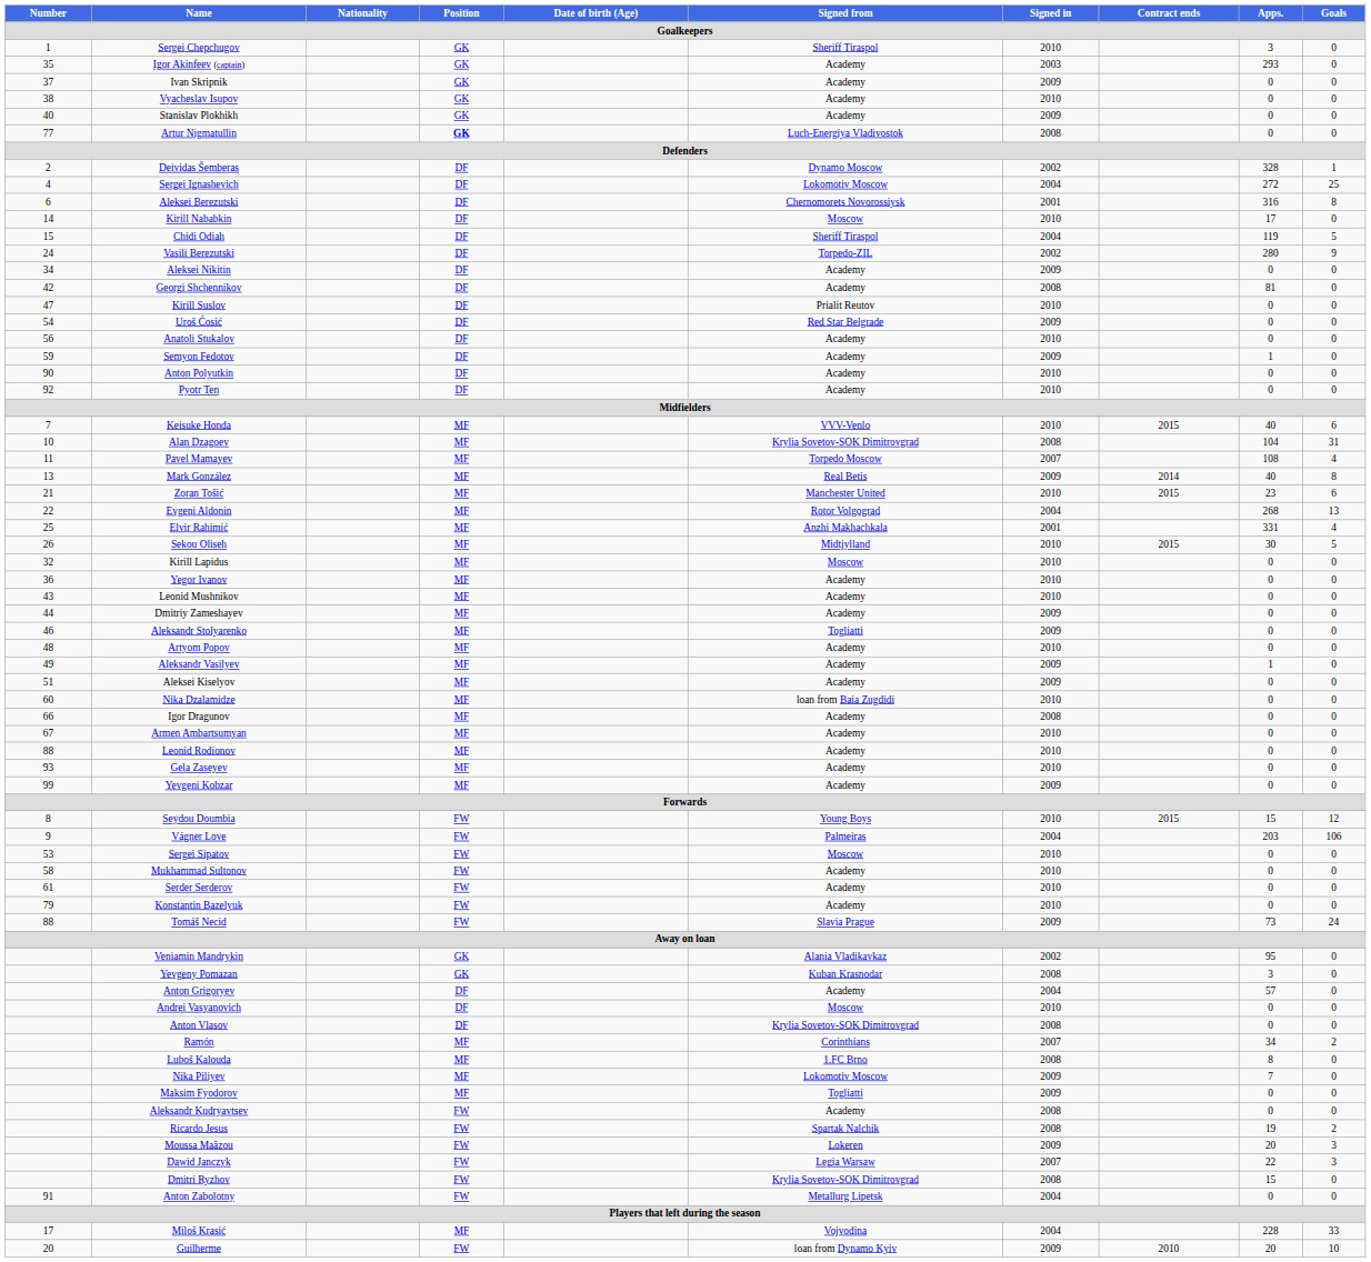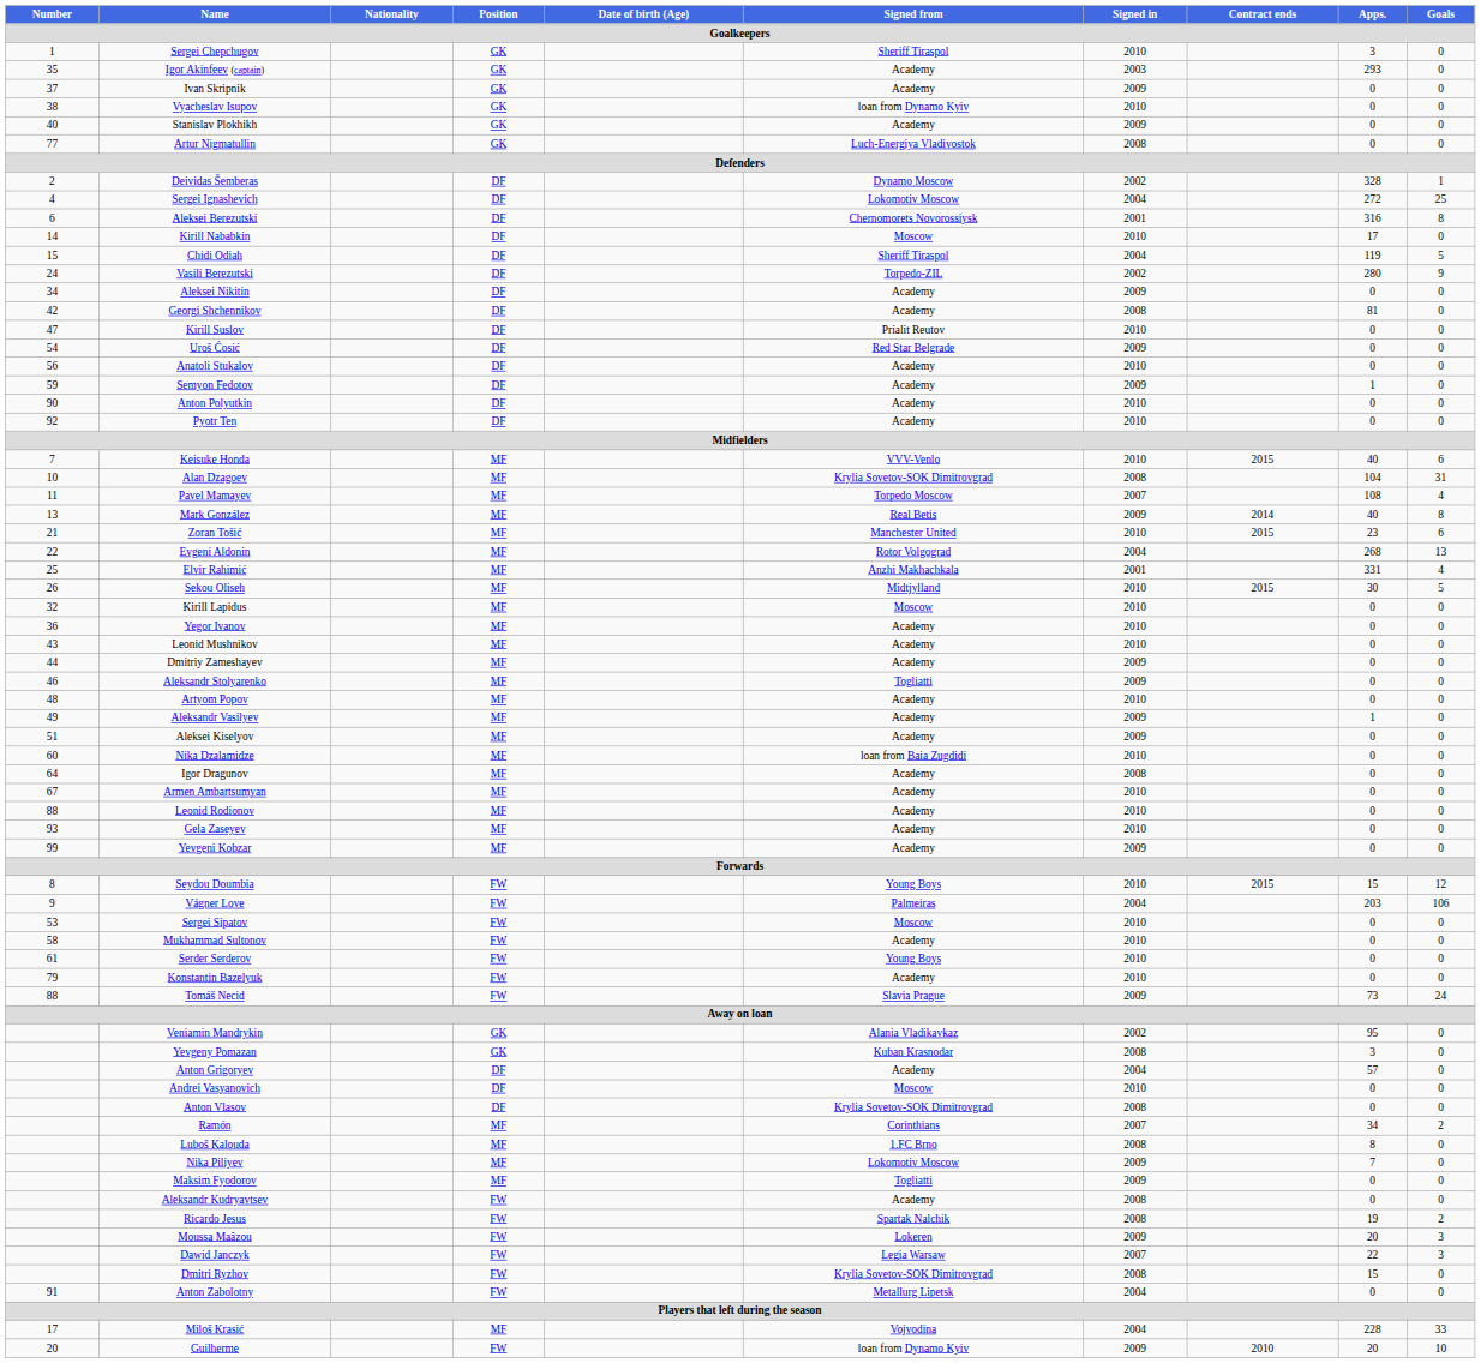 <table class="wikitable" style="text-align:center; font-size:90%; width:95%;">
 <tr>
 <th style="background:#4169E1; color:white; text-align:center;">Number</th>
 <th style="background:#4169E1; color:white; text-align:center;">Name</th>
 <th style="background:#4169E1; color:white; text-align:center;">Nationality</th>
 <th style="background:#4169E1; color:white; text-align:center;">Position</th>
 <th style="background:#4169E1; color:white; text-align:center;">Date of birth (Age)</th>
 <th style="background:#4169E1; color:white; text-align:center;">Signed from</th>
 <th style="background:#4169E1; color:white; text-align:center;">Signed in</th>
 <th style="background:#4169E1; color:white; text-align:center;">Contract ends</th>
 <th style="background:#4169E1; color:white; text-align:center;">Apps.</th>
 <th style="background:#4169E1; color:white; text-align:center;">Goals</th>
 </tr>
 <tr>
 <th colspan="11" style="background:#dcdcdc; text-align:center;">Goalkeepers</th>
 </tr>
 <tr>
 <td>1</td>
 <td><a href='#'>Sergei Chepchugov</a></td>
 <td></td>
 <td><a href='#'>GK</a></td>
 <td></td>
 <td><a href='#'>Sheriff Tiraspol</a></td>
 <td>2010</td>
 <td></td>
 <td>3</td>
 <td>0</td>
 </tr>
 <tr>
 <td>35</td>
 <td><a href='#'>Igor Akinfeev</a> <small>(<a href='#'>captain</a>)</small></td>
 <td></td>
 <td><a href='#'>GK</a></td>
 <td></td>
 <td>Academy</td>
 <td>2003</td>
 <td></td>
 <td>293</td>
 <td>0</td>
 </tr>
 <tr>
 <td>37</td>
 <td>Ivan Skripnik</td>
 <td></td>
 <td><a href='#'>GK</a></td>
 <td></td>
 <td>Academy</td>
 <td>2009</td>
 <td></td>
 <td>0</td>
 <td>0</td>
 </tr>
 <tr>
 <td>38</td>
 <td><a href='#'>Vyacheslav Isupov</a></td>
 <td></td>
 <td><a href='#'>GK</a></td>
 <td></td>
-<td>Academy</td>
+<td>loan from <a href='#'>Dynamo Kyiv</a></td>
 <td>2010</td>
 <td></td>
 <td>0</td>
 <td>0</td>
 </tr>
 <tr>
 <td>40</td>
 <td>Stanislav Plokhikh</td>
 <td></td>
 <td><a href='#'>GK</a></td>
 <td></td>
 <td>Academy</td>
 <td>2009</td>
 <td></td>
 <td>0</td>
 <td>0</td>
 </tr>
 <tr>
 <td>77</td>
 <td><a href='#'>Artur Nigmatullin</a></td>
 <td></td>
-<td><strong><a href='#'>GK</a></strong></td>
+<td><a href='#'>GK</a></td>
 <td></td>
 <td><a href='#'>Luch-Energiya Vladivostok</a></td>
 <td>2008</td>
 <td></td>
 <td>0</td>
 <td>0</td>
 </tr>
 <tr>
 <th colspan="11" style="background:#dcdcdc; text-align:center;">Defenders</th>
 </tr>
 <tr>
 <td>2</td>
 <td><a href='#'>Deividas Šemberas</a></td>
 <td></td>
 <td><a href='#'>DF</a></td>
 <td></td>
 <td><a href='#'>Dynamo Moscow</a></td>
 <td>2002</td>
 <td></td>
 <td>328</td>
 <td>1</td>
 </tr>
 <tr>
 <td>4</td>
 <td><a href='#'>Sergei Ignashevich</a></td>
 <td></td>
 <td><a href='#'>DF</a></td>
 <td></td>
 <td><a href='#'>Lokomotiv Moscow</a></td>
 <td>2004</td>
 <td></td>
 <td>272</td>
 <td>25</td>
 </tr>
 <tr>
 <td>6</td>
 <td><a href='#'>Aleksei Berezutski</a></td>
 <td></td>
 <td><a href='#'>DF</a></td>
 <td></td>
 <td><a href='#'>Chernomorets Novorossiysk</a></td>
 <td>2001</td>
 <td></td>
 <td>316</td>
 <td>8</td>
 </tr>
 <tr>
 <td>14</td>
 <td><a href='#'>Kirill Nababkin</a></td>
 <td></td>
 <td><a href='#'>DF</a></td>
 <td></td>
 <td><a href='#'>Moscow</a></td>
 <td>2010</td>
 <td></td>
 <td>17</td>
 <td>0</td>
 </tr>
 <tr>
 <td>15</td>
 <td><a href='#'>Chidi Odiah</a></td>
 <td></td>
 <td><a href='#'>DF</a></td>
 <td></td>
 <td><a href='#'>Sheriff Tiraspol</a></td>
 <td>2004</td>
 <td></td>
 <td>119</td>
 <td>5</td>
 </tr>
 <tr>
 <td>24</td>
 <td><a href='#'>Vasili Berezutski</a></td>
 <td></td>
 <td><a href='#'>DF</a></td>
 <td></td>
 <td><a href='#'>Torpedo-ZIL</a></td>
 <td>2002</td>
 <td></td>
 <td>280</td>
 <td>9</td>
 </tr>
 <tr>
 <td>34</td>
 <td><a href='#'>Aleksei Nikitin</a></td>
 <td></td>
 <td><a href='#'>DF</a></td>
 <td></td>
 <td>Academy</td>
 <td>2009</td>
 <td></td>
 <td>0</td>
 <td>0</td>
 </tr>
 <tr>
 <td>42</td>
 <td><a href='#'>Georgi Shchennikov</a></td>
 <td></td>
 <td><a href='#'>DF</a></td>
 <td></td>
 <td>Academy</td>
 <td>2008</td>
 <td></td>
 <td>81</td>
 <td>0</td>
 </tr>
 <tr>
 <td>47</td>
 <td><a href='#'>Kirill Suslov</a></td>
 <td></td>
 <td><a href='#'>DF</a></td>
 <td></td>
 <td>Prialit Reutov</td>
 <td>2010</td>
 <td></td>
 <td>0</td>
 <td>0</td>
 </tr>
 <tr>
 <td>54</td>
 <td><a href='#'>Uroš Ćosić</a></td>
 <td></td>
 <td><a href='#'>DF</a></td>
 <td></td>
 <td><a href='#'>Red Star Belgrade</a></td>
 <td>2009</td>
 <td></td>
 <td>0</td>
 <td>0</td>
 </tr>
 <tr>
 <td>56</td>
 <td><a href='#'>Anatoli Stukalov</a></td>
 <td></td>
 <td><a href='#'>DF</a></td>
 <td></td>
 <td>Academy</td>
 <td>2010</td>
 <td></td>
 <td>0</td>
 <td>0</td>
 </tr>
 <tr>
 <td>59</td>
 <td><a href='#'>Semyon Fedotov</a></td>
 <td></td>
 <td><a href='#'>DF</a></td>
 <td></td>
 <td>Academy</td>
 <td>2009</td>
 <td></td>
 <td>1</td>
 <td>0</td>
 </tr>
 <tr>
 <td>90</td>
 <td><a href='#'>Anton Polyutkin</a></td>
 <td></td>
 <td><a href='#'>DF</a></td>
 <td></td>
 <td>Academy</td>
 <td>2010</td>
 <td></td>
 <td>0</td>
 <td>0</td>
 </tr>
 <tr>
 <td>92</td>
 <td><a href='#'>Pyotr Ten</a></td>
 <td></td>
 <td><a href='#'>DF</a></td>
 <td></td>
 <td>Academy</td>
 <td>2010</td>
 <td></td>
 <td>0</td>
 <td>0</td>
 </tr>
 <tr>
 <th colspan="11" style="background:#dcdcdc; text-align:center;">Midfielders</th>
 </tr>
 <tr>
 <td>7</td>
 <td><a href='#'>Keisuke Honda</a></td>
 <td></td>
 <td><a href='#'>MF</a></td>
 <td></td>
 <td><a href='#'>VVV-Venlo</a></td>
 <td>2010</td>
 <td>2015</td>
 <td>40</td>
 <td>6</td>
 </tr>
 <tr>
 <td>10</td>
 <td><a href='#'>Alan Dzagoev</a></td>
 <td></td>
 <td><a href='#'>MF</a></td>
 <td></td>
 <td><a href='#'>Krylia Sovetov-SOK Dimitrovgrad</a></td>
 <td>2008</td>
 <td></td>
 <td>104</td>
 <td>31</td>
 </tr>
 <tr>
 <td>11</td>
 <td><a href='#'>Pavel Mamayev</a></td>
 <td></td>
 <td><a href='#'>MF</a></td>
 <td></td>
 <td><a href='#'>Torpedo Moscow</a></td>
 <td>2007</td>
 <td></td>
 <td>108</td>
 <td>4</td>
 </tr>
 <tr>
 <td>13</td>
 <td><a href='#'>Mark González</a></td>
 <td></td>
 <td><a href='#'>MF</a></td>
 <td></td>
 <td><a href='#'>Real Betis</a></td>
 <td>2009</td>
 <td>2014</td>
 <td>40</td>
 <td>8</td>
 </tr>
 <tr>
 <td>21</td>
 <td><a href='#'>Zoran Tošić</a></td>
 <td></td>
 <td><a href='#'>MF</a></td>
 <td></td>
 <td><a href='#'>Manchester United</a></td>
 <td>2010</td>
 <td>2015</td>
 <td>23</td>
 <td>6</td>
 </tr>
 <tr>
 <td>22</td>
 <td><a href='#'>Evgeni Aldonin</a></td>
 <td></td>
 <td><a href='#'>MF</a></td>
 <td></td>
 <td><a href='#'>Rotor Volgograd</a></td>
 <td>2004</td>
 <td></td>
 <td>268</td>
 <td>13</td>
 </tr>
 <tr>
 <td>25</td>
 <td><a href='#'>Elvir Rahimić</a></td>
 <td></td>
 <td><a href='#'>MF</a></td>
 <td></td>
 <td><a href='#'>Anzhi Makhachkala</a></td>
 <td>2001</td>
 <td></td>
 <td>331</td>
 <td>4</td>
 </tr>
 <tr>
 <td>26</td>
 <td><a href='#'>Sekou Oliseh</a></td>
 <td></td>
 <td><a href='#'>MF</a></td>
 <td></td>
 <td><a href='#'>Midtjylland</a></td>
 <td>2010</td>
 <td>2015</td>
 <td>30</td>
 <td>5</td>
 </tr>
 <tr>
 <td>32</td>
 <td>Kirill Lapidus</td>
 <td></td>
 <td><a href='#'>MF</a></td>
 <td></td>
 <td><a href='#'>Moscow</a></td>
 <td>2010</td>
 <td></td>
 <td>0</td>
 <td>0</td>
 </tr>
 <tr>
 <td>36</td>
 <td><a href='#'>Yegor Ivanov</a></td>
 <td></td>
 <td><a href='#'>MF</a></td>
 <td></td>
 <td>Academy</td>
 <td>2010</td>
 <td></td>
 <td>0</td>
 <td>0</td>
 </tr>
 <tr>
 <td>43</td>
 <td>Leonid Mushnikov</td>
 <td></td>
 <td><a href='#'>MF</a></td>
 <td></td>
 <td>Academy</td>
 <td>2010</td>
 <td></td>
 <td>0</td>
 <td>0</td>
 </tr>
 <tr>
 <td>44</td>
 <td>Dmitriy Zameshayev</td>
 <td></td>
 <td><a href='#'>MF</a></td>
 <td></td>
 <td>Academy</td>
 <td>2009</td>
 <td></td>
 <td>0</td>
 <td>0</td>
 </tr>
 <tr>
 <td>46</td>
 <td><a href='#'>Aleksandr Stolyarenko</a></td>
 <td></td>
 <td><a href='#'>MF</a></td>
 <td></td>
 <td><a href='#'>Togliatti</a></td>
 <td>2009</td>
 <td></td>
 <td>0</td>
 <td>0</td>
 </tr>
 <tr>
 <td>48</td>
 <td><a href='#'>Artyom Popov</a></td>
 <td></td>
 <td><a href='#'>MF</a></td>
 <td></td>
 <td>Academy</td>
 <td>2010</td>
 <td></td>
 <td>0</td>
 <td>0</td>
 </tr>
 <tr>
 <td>49</td>
 <td><a href='#'>Aleksandr Vasilyev</a></td>
 <td></td>
 <td><a href='#'>MF</a></td>
 <td></td>
 <td>Academy</td>
 <td>2009</td>
 <td></td>
 <td>1</td>
 <td>0</td>
 </tr>
 <tr>
 <td>51</td>
 <td>Aleksei Kiselyov</td>
 <td></td>
 <td><a href='#'>MF</a></td>
 <td></td>
 <td>Academy</td>
 <td>2009</td>
 <td></td>
 <td>0</td>
 <td>0</td>
 </tr>
 <tr>
 <td>60</td>
 <td><a href='#'>Nika Dzalamidze</a></td>
 <td></td>
 <td><a href='#'>MF</a></td>
 <td></td>
 <td>loan from <a href='#'>Baia Zugdidi</a></td>
 <td>2010</td>
 <td></td>
 <td>0</td>
 <td>0</td>
 </tr>
 <tr>
-<td>66</td>
+<td>64</td>
 <td>Igor Dragunov</td>
 <td></td>
 <td><a href='#'>MF</a></td>
 <td></td>
 <td>Academy</td>
 <td>2008</td>
 <td></td>
 <td>0</td>
 <td>0</td>
 </tr>
 <tr>
 <td>67</td>
 <td><a href='#'>Armen Ambartsumyan</a></td>
 <td></td>
 <td><a href='#'>MF</a></td>
 <td></td>
 <td>Academy</td>
 <td>2010</td>
 <td></td>
 <td>0</td>
 <td>0</td>
 </tr>
 <tr>
 <td>88</td>
 <td><a href='#'>Leonid Rodionov</a></td>
 <td></td>
 <td><a href='#'>MF</a></td>
 <td></td>
 <td>Academy</td>
 <td>2010</td>
 <td></td>
 <td>0</td>
 <td>0</td>
 </tr>
 <tr>
 <td>93</td>
 <td><a href='#'>Gela Zaseyev</a></td>
 <td></td>
 <td><a href='#'>MF</a></td>
 <td></td>
 <td>Academy</td>
 <td>2010</td>
 <td></td>
 <td>0</td>
 <td>0</td>
 </tr>
 <tr>
 <td>99</td>
 <td><a href='#'>Yevgeni Kobzar</a></td>
 <td></td>
 <td><a href='#'>MF</a></td>
 <td></td>
 <td>Academy</td>
 <td>2009</td>
 <td></td>
 <td>0</td>
 <td>0</td>
 </tr>
 <tr>
 <th colspan="11" style="background:#dcdcdc; text-align:center;">Forwards</th>
 </tr>
 <tr>
 <td>8</td>
 <td><a href='#'>Seydou Doumbia</a></td>
 <td></td>
 <td><a href='#'>FW</a></td>
 <td></td>
 <td><a href='#'>Young Boys</a></td>
 <td>2010</td>
 <td>2015</td>
 <td>15</td>
 <td>12</td>
 </tr>
 <tr>
 <td>9</td>
 <td><a href='#'>Vágner Love</a></td>
 <td></td>
 <td><a href='#'>FW</a></td>
 <td></td>
 <td><a href='#'>Palmeiras</a></td>
 <td>2004</td>
 <td></td>
 <td>203</td>
 <td>106</td>
 </tr>
 <tr>
 <td>53</td>
 <td><a href='#'>Sergei Sipatov</a></td>
 <td></td>
 <td><a href='#'>FW</a></td>
 <td></td>
 <td><a href='#'>Moscow</a></td>
 <td>2010</td>
 <td></td>
 <td>0</td>
 <td>0</td>
 </tr>
 <tr>
 <td>58</td>
 <td><a href='#'>Mukhammad Sultonov</a></td>
 <td></td>
 <td><a href='#'>FW</a></td>
 <td></td>
 <td>Academy</td>
 <td>2010</td>
 <td></td>
 <td>0</td>
 <td>0</td>
 </tr>
 <tr>
 <td>61</td>
 <td><a href='#'>Serder Serderov</a></td>
 <td></td>
 <td><a href='#'>FW</a></td>
 <td></td>
-<td>Academy</td>
+<td><a href='#'>Young Boys</a></td>
 <td>2010</td>
 <td></td>
 <td>0</td>
 <td>0</td>
 </tr>
 <tr>
 <td>79</td>
 <td><a href='#'>Konstantin Bazelyuk</a></td>
 <td></td>
 <td><a href='#'>FW</a></td>
 <td></td>
 <td>Academy</td>
 <td>2010</td>
 <td></td>
 <td>0</td>
 <td>0</td>
 </tr>
 <tr>
 <td>88</td>
 <td><a href='#'>Tomáš Necid</a></td>
 <td></td>
 <td><a href='#'>FW</a></td>
 <td></td>
 <td><a href='#'>Slavia Prague</a></td>
 <td>2009</td>
 <td></td>
 <td>73</td>
 <td>24</td>
 </tr>
 <tr>
 <th colspan="11" style="background:#dcdcdc; text-align:center;">Away on loan</th>
 </tr>
 <tr>
 <td></td>
 <td><a href='#'>Veniamin Mandrykin</a></td>
 <td></td>
 <td><a href='#'>GK</a></td>
 <td></td>
 <td><a href='#'>Alania Vladikavkaz</a></td>
 <td>2002</td>
 <td></td>
 <td>95</td>
 <td>0</td>
 </tr>
 <tr>
 <td></td>
 <td><a href='#'>Yevgeny Pomazan</a></td>
 <td></td>
 <td><a href='#'>GK</a></td>
 <td></td>
 <td><a href='#'>Kuban Krasnodar</a></td>
 <td>2008</td>
 <td></td>
 <td>3</td>
 <td>0</td>
 </tr>
 <tr>
 <td></td>
 <td><a href='#'>Anton Grigoryev</a></td>
 <td></td>
 <td><a href='#'>DF</a></td>
 <td></td>
 <td>Academy</td>
 <td>2004</td>
 <td></td>
 <td>57</td>
 <td>0</td>
 </tr>
 <tr>
 <td></td>
 <td><a href='#'>Andrei Vasyanovich</a></td>
 <td></td>
 <td><a href='#'>DF</a></td>
 <td></td>
 <td><a href='#'>Moscow</a></td>
 <td>2010</td>
 <td></td>
 <td>0</td>
 <td>0</td>
 </tr>
 <tr>
 <td></td>
 <td><a href='#'>Anton Vlasov</a></td>
 <td></td>
 <td><a href='#'>DF</a></td>
 <td></td>
 <td><a href='#'>Krylia Sovetov-SOK Dimitrovgrad</a></td>
 <td>2008</td>
 <td></td>
 <td>0</td>
 <td>0</td>
 </tr>
 <tr>
 <td></td>
 <td><a href='#'>Ramón</a></td>
 <td></td>
 <td><a href='#'>MF</a></td>
 <td></td>
 <td><a href='#'>Corinthians</a></td>
 <td>2007</td>
 <td></td>
 <td>34</td>
 <td>2</td>
 </tr>
 <tr>
 <td></td>
 <td><a href='#'>Luboš Kalouda</a></td>
 <td></td>
 <td><a href='#'>MF</a></td>
 <td></td>
 <td><a href='#'>1.FC Brno</a></td>
 <td>2008</td>
 <td></td>
 <td>8</td>
 <td>0</td>
 </tr>
 <tr>
 <td></td>
 <td><a href='#'>Nika Piliyev</a></td>
 <td></td>
 <td><a href='#'>MF</a></td>
 <td></td>
 <td><a href='#'>Lokomotiv Moscow</a></td>
 <td>2009</td>
 <td></td>
 <td>7</td>
 <td>0</td>
 </tr>
 <tr>
 <td></td>
 <td><a href='#'>Maksim Fyodorov</a></td>
 <td></td>
 <td><a href='#'>MF</a></td>
 <td></td>
 <td><a href='#'>Togliatti</a></td>
 <td>2009</td>
 <td></td>
 <td>0</td>
 <td>0</td>
 </tr>
 <tr>
 <td></td>
 <td><a href='#'>Aleksandr Kudryavtsev</a></td>
 <td></td>
 <td><a href='#'>FW</a></td>
 <td></td>
 <td>Academy</td>
 <td>2008</td>
 <td></td>
 <td>0</td>
 <td>0</td>
 </tr>
 <tr>
 <td></td>
 <td><a href='#'>Ricardo Jesus</a></td>
 <td></td>
 <td><a href='#'>FW</a></td>
 <td></td>
 <td><a href='#'>Spartak Nalchik</a></td>
 <td>2008</td>
 <td></td>
 <td>19</td>
 <td>2</td>
 </tr>
 <tr>
 <td></td>
 <td><a href='#'>Moussa Maâzou</a></td>
 <td></td>
 <td><a href='#'>FW</a></td>
 <td></td>
 <td><a href='#'>Lokeren</a></td>
 <td>2009</td>
 <td></td>
 <td>20</td>
 <td>3</td>
 </tr>
 <tr>
 <td></td>
 <td><a href='#'>Dawid Janczyk</a></td>
 <td></td>
 <td><a href='#'>FW</a></td>
 <td></td>
 <td><a href='#'>Legia Warsaw</a></td>
 <td>2007</td>
 <td></td>
 <td>22</td>
 <td>3</td>
 </tr>
 <tr>
 <td></td>
 <td><a href='#'>Dmitri Ryzhov</a></td>
 <td></td>
 <td><a href='#'>FW</a></td>
 <td></td>
 <td><a href='#'>Krylia Sovetov-SOK Dimitrovgrad</a></td>
 <td>2008</td>
 <td></td>
 <td>15</td>
 <td>0</td>
 </tr>
 <tr>
 <td>91</td>
 <td><a href='#'>Anton Zabolotny</a></td>
 <td></td>
 <td><a href='#'>FW</a></td>
 <td></td>
 <td><a href='#'>Metallurg Lipetsk</a></td>
 <td>2004</td>
 <td></td>
 <td>0</td>
 <td>0</td>
 </tr>
 <tr>
 <th colspan="11" style="background:#dcdcdc; text-align:center;">Players that left during the season</th>
 </tr>
 <tr>
 <td>17</td>
 <td><a href='#'>Miloš Krasić</a></td>
 <td></td>
 <td><a href='#'>MF</a></td>
 <td></td>
 <td><a href='#'>Vojvodina</a></td>
 <td>2004</td>
 <td></td>
 <td>228</td>
 <td>33</td>
 </tr>
 <tr>
 <td>20</td>
 <td><a href='#'>Guilherme</a></td>
 <td></td>
 <td><a href='#'>FW</a></td>
 <td></td>
 <td>loan from <a href='#'>Dynamo Kyiv</a></td>
 <td>2009</td>
 <td>2010</td>
 <td>20</td>
 <td>10</td>
 </tr>
 </table>
